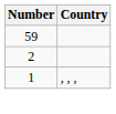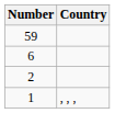 <table class="wikitable">
 <tr>
 <th>Number</th>
 <th>Country</th>
 </tr>
 <tr>
 <td align=center>59</td>
+<td></td>
+</tr>
+<tr>
+<td align=center>6</td>
 <td></td>
 </tr>
 <tr>
 <td align=center>2</td>
 <td></td>
 </tr>
 <tr>
 <td align=center>1</td>
 <td>, , , </td>
 </tr>
 </table>
